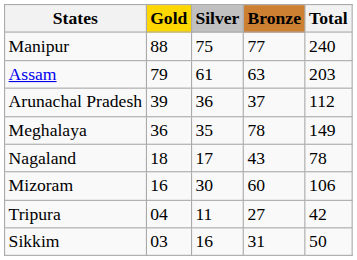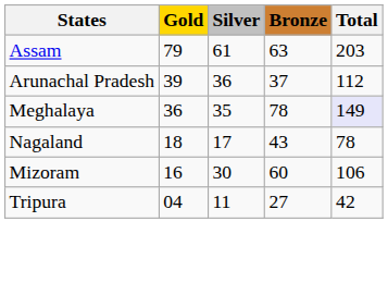 <table class="wikitable">
 <tr>
 <th>States</th>
 <th style="background-color: #FFD700;">Gold</th>
 <th style="background-color: #C0C0C0;">Silver</th>
 <th style="background-color: #CD7F32;">Bronze</th>
 <th>Total</th>
-</tr>
-<tr>
-<td>Manipur</td>
-<td>88</td>
-<td>75</td>
-<td>77</td>
-<td>240</td>
 </tr>
 <tr>
 <td><a href='#'>Assam</a></td>
 <td>79</td>
 <td>61</td>
 <td>63</td>
 <td>203</td>
 </tr>
 <tr>
 <td>Arunachal Pradesh</td>
 <td>39</td>
 <td>36</td>
 <td>37</td>
 <td>112</td>
 </tr>
 <tr>
 <td>Meghalaya</td>
 <td>36</td>
 <td>35</td>
 <td>78</td>
-<td>149</td>
+<td style="background: lavender;">149</td>
 </tr>
 <tr>
 <td>Nagaland</td>
 <td>18</td>
 <td>17</td>
 <td>43</td>
 <td>78</td>
 </tr>
 <tr>
 <td>Mizoram</td>
 <td>16</td>
 <td>30</td>
 <td>60</td>
 <td>106</td>
 </tr>
 <tr>
 <td>Tripura</td>
 <td>04</td>
 <td>11</td>
 <td>27</td>
 <td>42</td>
 </tr>
-<tr>
-<td>Sikkim</td>
-<td>03</td>
-<td>16</td>
-<td>31</td>
-<td>50</td>
-</tr>
 </table>
